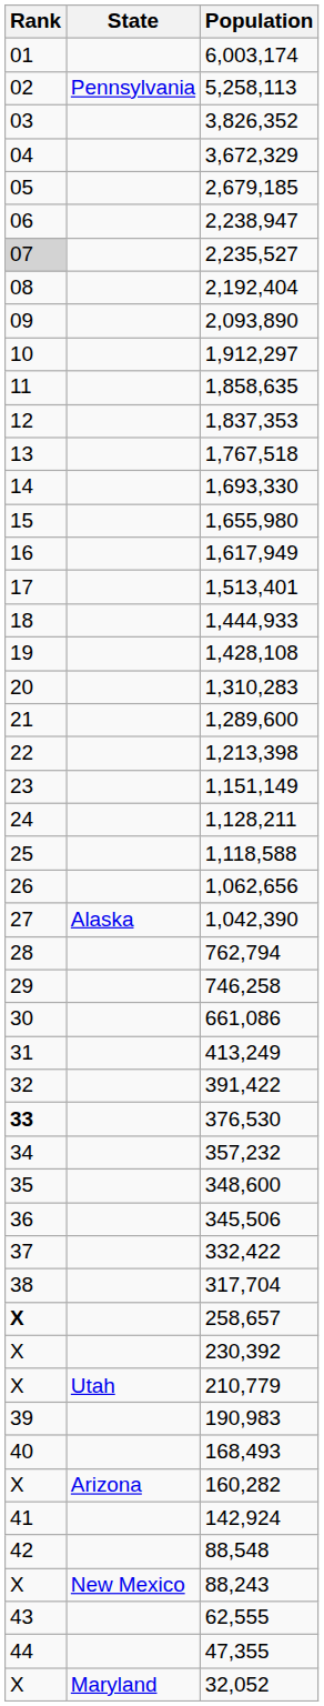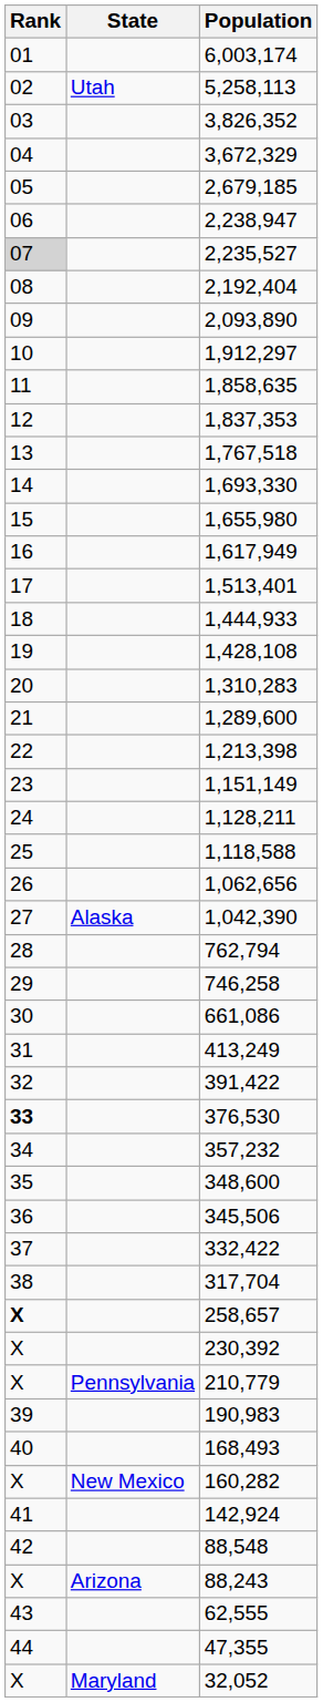 <table class="wikitable sortable">
 <tr>
 <th>Rank</th>
 <th>State</th>
 <th>Population</th>
 </tr>
 <tr>
 <td>01</td>
 <td></td>
 <td>6,003,174</td>
 </tr>
 <tr>
 <td>02</td>
-<td> <a href='#'>Pennsylvania</a></td>
+<td> <a href='#'>Utah</a></td>
 <td>5,258,113</td>
 </tr>
 <tr>
 <td>03</td>
 <td></td>
 <td>3,826,352</td>
 </tr>
 <tr>
 <td>04</td>
 <td></td>
 <td>3,672,329</td>
 </tr>
 <tr>
 <td>05</td>
 <td></td>
 <td>2,679,185</td>
 </tr>
 <tr>
 <td>06</td>
 <td></td>
 <td>2,238,947</td>
 </tr>
 <tr>
 <td style="background: lightgrey;">07</td>
 <td></td>
 <td>2,235,527</td>
 </tr>
 <tr>
 <td>08</td>
 <td></td>
 <td>2,192,404</td>
 </tr>
 <tr>
 <td>09</td>
 <td></td>
 <td>2,093,890</td>
 </tr>
 <tr>
 <td>10</td>
 <td></td>
 <td>1,912,297</td>
 </tr>
 <tr>
 <td>11</td>
 <td></td>
 <td>1,858,635</td>
 </tr>
 <tr>
 <td>12</td>
 <td></td>
 <td>1,837,353</td>
 </tr>
 <tr>
 <td>13</td>
 <td></td>
 <td>1,767,518</td>
 </tr>
 <tr>
 <td>14</td>
 <td></td>
 <td>1,693,330</td>
 </tr>
 <tr>
 <td>15</td>
 <td></td>
 <td>1,655,980</td>
 </tr>
 <tr>
 <td>16</td>
 <td></td>
 <td>1,617,949</td>
 </tr>
 <tr>
 <td>17</td>
 <td></td>
 <td>1,513,401</td>
 </tr>
 <tr>
 <td>18</td>
 <td></td>
 <td>1,444,933</td>
 </tr>
 <tr>
 <td>19</td>
 <td></td>
 <td>1,428,108</td>
 </tr>
 <tr>
 <td>20</td>
 <td></td>
 <td>1,310,283</td>
 </tr>
 <tr>
 <td>21</td>
 <td></td>
 <td>1,289,600</td>
 </tr>
 <tr>
 <td>22</td>
 <td></td>
 <td>1,213,398</td>
 </tr>
 <tr>
 <td>23</td>
 <td></td>
 <td>1,151,149</td>
 </tr>
 <tr>
 <td>24</td>
 <td></td>
 <td>1,128,211</td>
 </tr>
 <tr>
 <td>25</td>
 <td></td>
 <td>1,118,588</td>
 </tr>
 <tr>
 <td>26</td>
 <td></td>
 <td>1,062,656</td>
 </tr>
 <tr>
 <td>27</td>
 <td> <a href='#'>Alaska</a></td>
 <td>1,042,390</td>
 </tr>
 <tr>
 <td>28</td>
 <td></td>
 <td>762,794</td>
 </tr>
 <tr>
 <td>29</td>
 <td></td>
 <td>746,258</td>
 </tr>
 <tr>
 <td>30</td>
 <td></td>
 <td>661,086</td>
 </tr>
 <tr>
 <td>31</td>
 <td></td>
 <td>413,249</td>
 </tr>
 <tr>
 <td>32</td>
 <td></td>
 <td>391,422</td>
 </tr>
 <tr>
 <td><strong>33</strong></td>
 <td></td>
 <td>376,530</td>
 </tr>
 <tr>
 <td>34</td>
 <td></td>
 <td>357,232</td>
 </tr>
 <tr>
 <td>35</td>
 <td></td>
 <td>348,600</td>
 </tr>
 <tr>
 <td>36</td>
 <td></td>
 <td>345,506</td>
 </tr>
 <tr>
 <td>37</td>
 <td></td>
 <td>332,422</td>
 </tr>
 <tr>
 <td>38</td>
 <td></td>
 <td>317,704</td>
 </tr>
 <tr>
 <td><strong>X</strong></td>
 <td></td>
 <td>258,657</td>
 </tr>
 <tr>
 <td>X</td>
 <td></td>
 <td>230,392</td>
 </tr>
 <tr>
 <td>X</td>
-<td> <a href='#'>Utah</a></td>
+<td> <a href='#'>Pennsylvania</a></td>
 <td>210,779</td>
 </tr>
 <tr>
 <td>39</td>
 <td></td>
 <td>190,983</td>
 </tr>
 <tr>
 <td>40</td>
 <td></td>
 <td>168,493</td>
 </tr>
 <tr>
 <td>X</td>
-<td> <a href='#'>Arizona</a></td>
+<td> <a href='#'>New Mexico</a></td>
 <td>160,282</td>
 </tr>
 <tr>
 <td>41</td>
 <td></td>
 <td>142,924</td>
 </tr>
 <tr>
 <td>42</td>
 <td></td>
 <td>88,548</td>
 </tr>
 <tr>
 <td>X</td>
-<td> <a href='#'>New Mexico</a></td>
+<td> <a href='#'>Arizona</a></td>
 <td>88,243</td>
 </tr>
 <tr>
 <td>43</td>
 <td></td>
 <td>62,555</td>
 </tr>
 <tr>
 <td>44</td>
 <td></td>
 <td>47,355</td>
 </tr>
 <tr>
 <td>X</td>
 <td> <a href='#'>Maryland</a></td>
 <td>32,052</td>
 </tr>
 </table>
